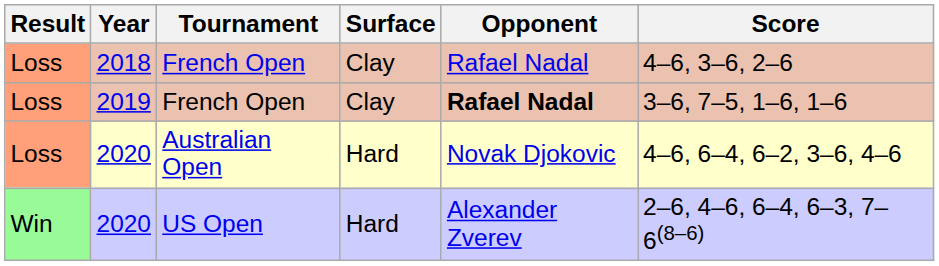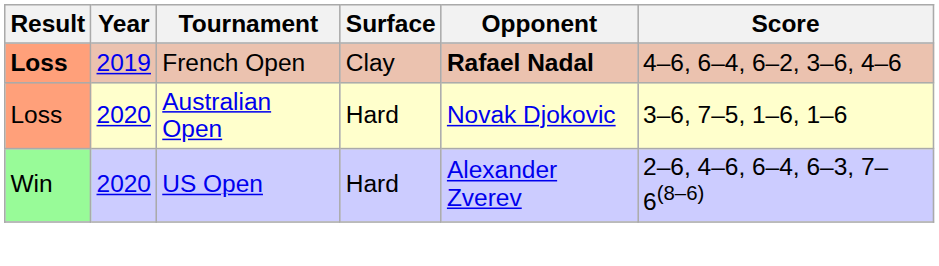 <table class="sortable wikitable">
 <tr>
 <th>Result</th>
 <th>Year</th>
 <th>Tournament</th>
 <th>Surface</th>
 <th>Opponent</th>
 <th class="unsortable">Score</th>
 </tr>
 <tr style="background:#EBC2AF;">
-<td bgcolor="ffa07a">Loss</td>
-<td><a href='#'>2018</a></td>
-<td><a href='#'>French Open</a></td>
-<td>Clay</td>
-<td> <a href='#'>Rafael Nadal</a></td>
-<td>4–6, 3–6, 2–6</td>
-</tr>
-<tr style="background:#EBC2AF;">
-<td bgcolor="ffa07a">Loss</td>
+<td bgcolor="ffa07a"><strong>Loss</strong></td>
 <td><a href='#'>2019</a></td>
 <td>French Open</td>
 <td>Clay</td>
 <td><strong> Rafael Nadal</strong></td>
-<td>3–6, 7–5, 1–6, 1–6</td>
+<td>4–6, 6–4, 6–2, 3–6, 4–6</td>
 </tr>
 <tr bgcolor=#ffffcc>
 <td bgcolor="ffa07a">Loss</td>
 <td><a href='#'>2020</a></td>
 <td><a href='#'>Australian Open</a></td>
 <td>Hard</td>
 <td> <a href='#'>Novak Djokovic</a></td>
-<td>4–6, 6–4, 6–2, 3–6, 4–6</td>
+<td>3–6, 7–5, 1–6, 1–6</td>
 </tr>
 <tr style="background:#ccf">
 <td bgcolor=98fb98>Win</td>
 <td><a href='#'>2020</a></td>
 <td><a href='#'>US Open</a></td>
 <td>Hard</td>
 <td> <a href='#'>Alexander Zverev</a></td>
 <td>2–6, 4–6, 6–4, 6–3, 7–6<sup>(8–6)</sup></td>
 </tr>
 </table>
